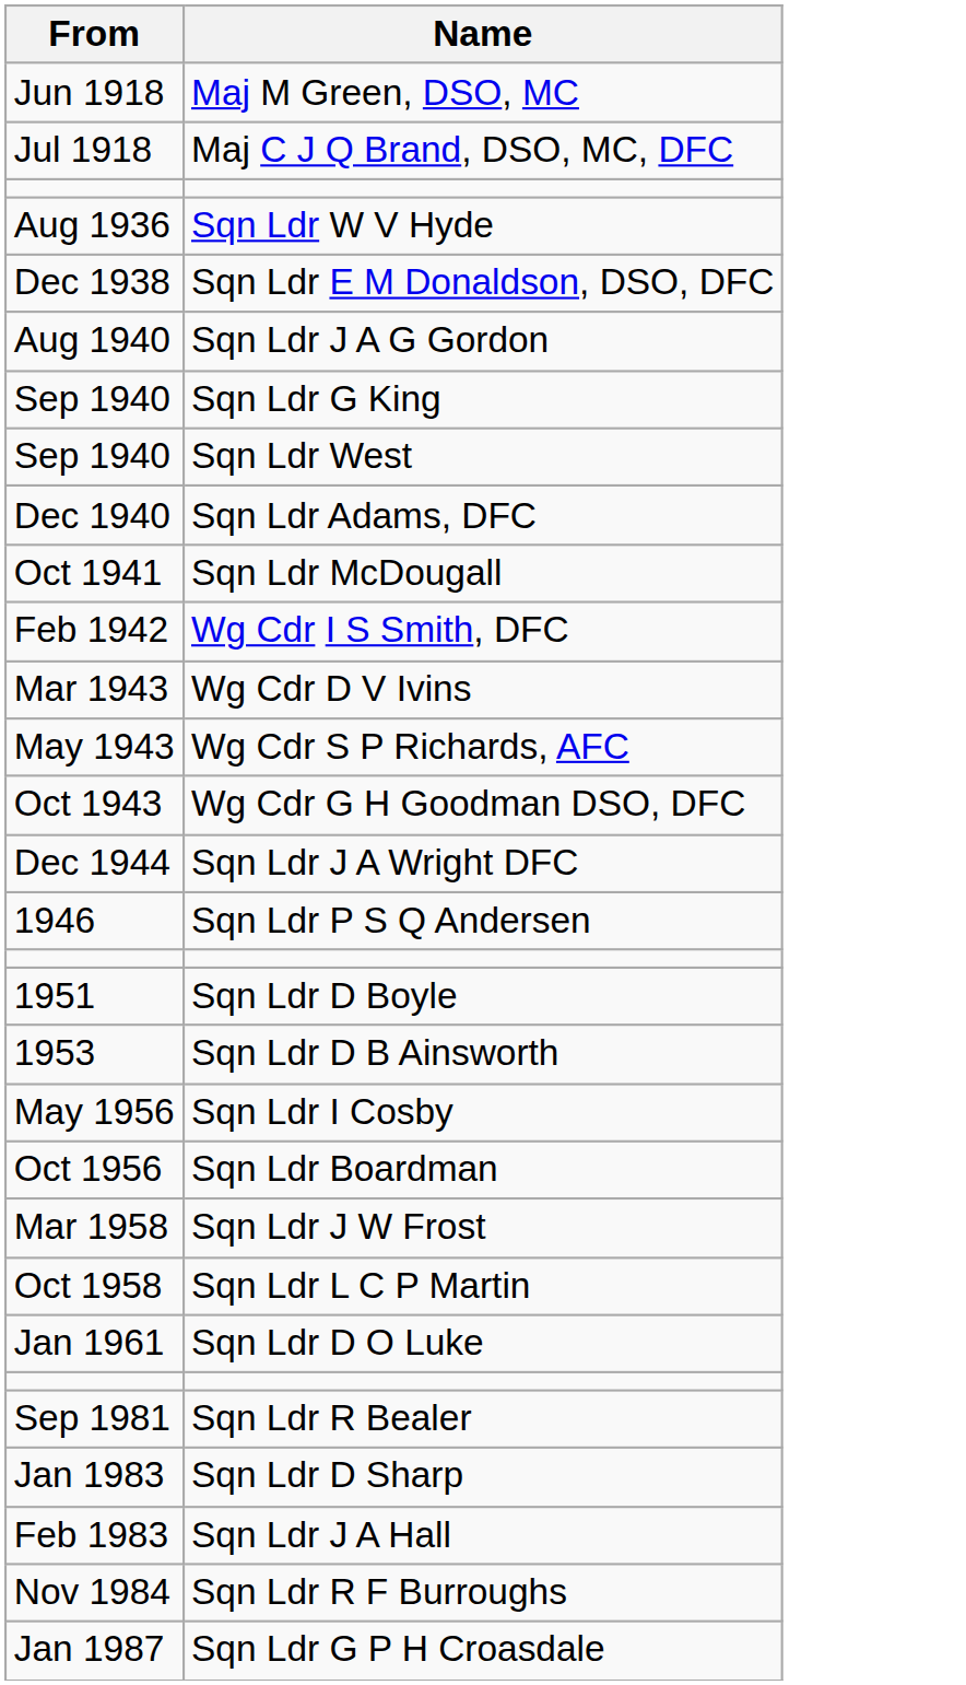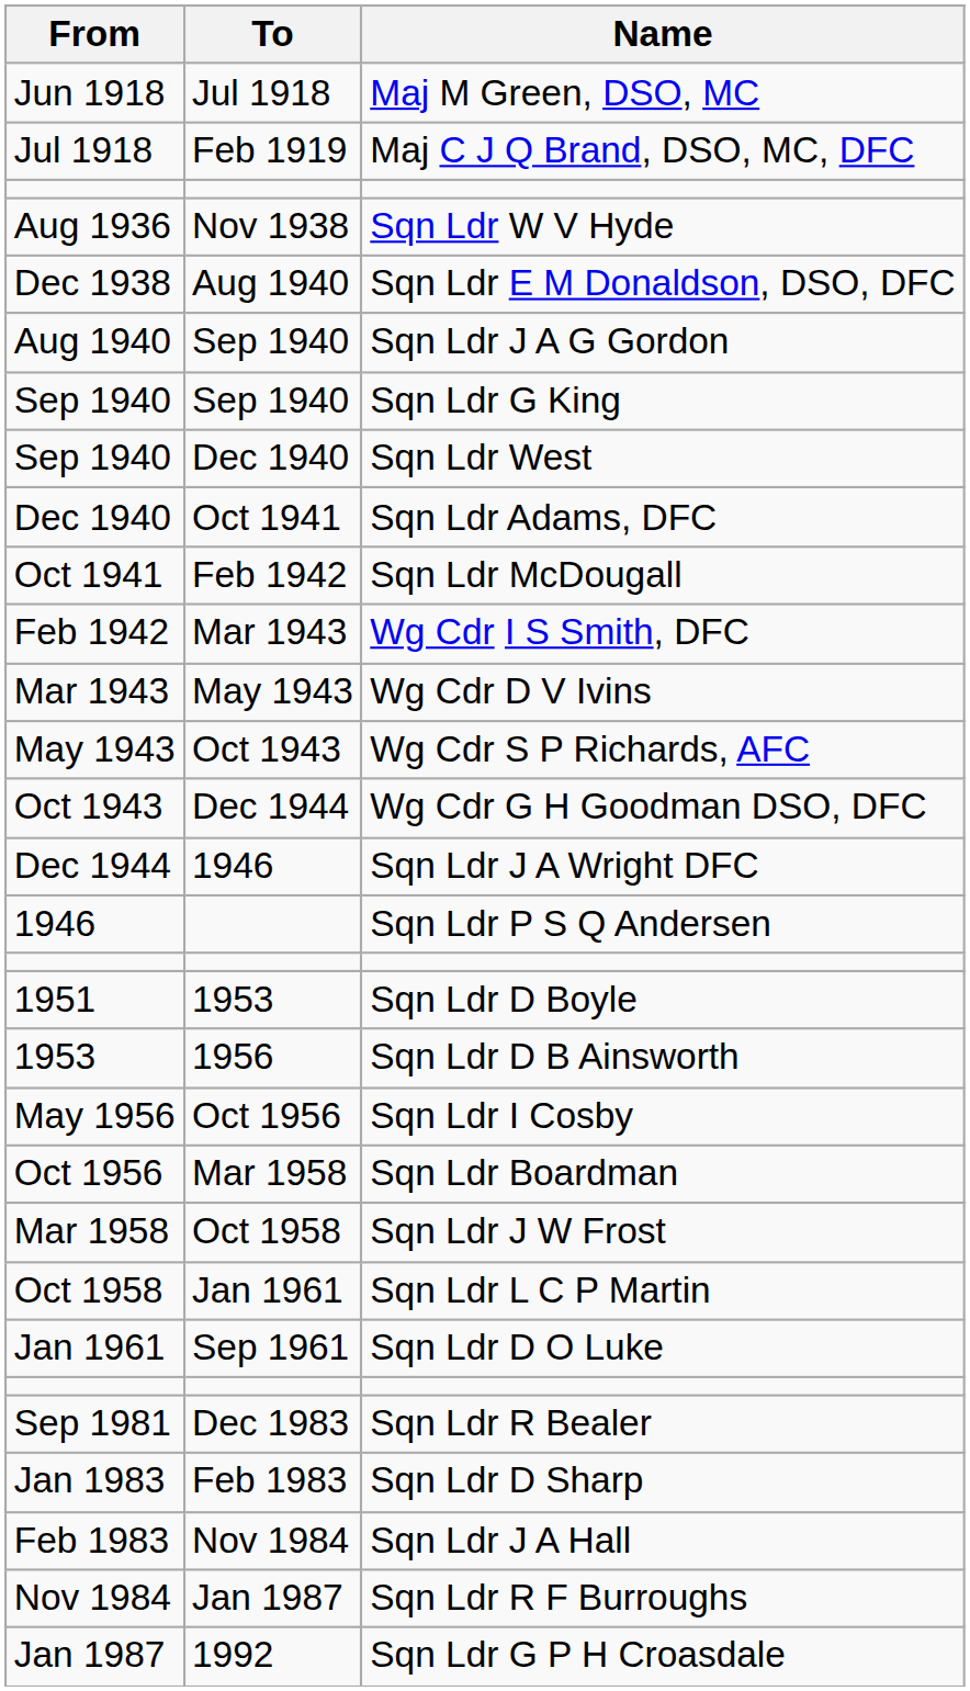 <table class="wikitable">
 <tr>
 <th>From</th>
+<th>To</th>
 <th>Name</th>
 </tr>
 <tr>
 <td>Jun 1918</td>
+<td>Jul 1918</td>
 <td><a href='#'>Maj</a> M Green, <a href='#'>DSO</a>, <a href='#'>MC</a></td>
 </tr>
 <tr>
 <td>Jul 1918</td>
+<td>Feb 1919</td>
 <td>Maj <a href='#'>C J Q Brand</a>, DSO, MC, <a href='#'>DFC</a></td>
 </tr>
 <tr>
 <td></td>
 <td></td>
+<td></td>
 </tr>
 <tr>
 <td>Aug 1936</td>
+<td>Nov 1938</td>
 <td><a href='#'>Sqn Ldr</a> W V Hyde</td>
 </tr>
 <tr>
 <td>Dec 1938</td>
+<td>Aug 1940</td>
 <td>Sqn Ldr <a href='#'>E M Donaldson</a>, DSO, DFC</td>
 </tr>
 <tr>
 <td>Aug 1940</td>
+<td>Sep 1940</td>
 <td>Sqn Ldr J A G Gordon</td>
 </tr>
 <tr>
+<td>Sep 1940</td>
 <td>Sep 1940</td>
 <td>Sqn Ldr G King</td>
 </tr>
 <tr>
 <td>Sep 1940</td>
+<td>Dec 1940</td>
 <td>Sqn Ldr West</td>
 </tr>
 <tr>
 <td>Dec 1940</td>
+<td>Oct 1941</td>
 <td>Sqn Ldr Adams, DFC</td>
 </tr>
 <tr>
 <td>Oct 1941</td>
+<td>Feb 1942</td>
 <td>Sqn Ldr McDougall</td>
 </tr>
 <tr>
 <td>Feb 1942</td>
+<td>Mar 1943</td>
 <td><a href='#'>Wg Cdr</a> <a href='#'>I S Smith</a>, DFC</td>
 </tr>
 <tr>
 <td>Mar 1943</td>
+<td>May 1943</td>
 <td>Wg Cdr D V Ivins</td>
 </tr>
 <tr>
 <td>May 1943</td>
+<td>Oct 1943</td>
 <td>Wg Cdr S P Richards, <a href='#'>AFC</a></td>
 </tr>
 <tr>
 <td>Oct 1943</td>
+<td>Dec 1944</td>
 <td>Wg Cdr G H Goodman DSO, DFC</td>
 </tr>
 <tr>
 <td>Dec 1944</td>
+<td>1946</td>
 <td>Sqn Ldr J A Wright DFC</td>
 </tr>
 <tr>
 <td>1946</td>
+<td></td>
 <td>Sqn Ldr P S Q Andersen</td>
 </tr>
 <tr>
 <td></td>
 <td></td>
+<td></td>
 </tr>
 <tr>
 <td>1951</td>
+<td>1953</td>
 <td>Sqn Ldr D Boyle</td>
 </tr>
 <tr>
 <td>1953</td>
+<td>1956</td>
 <td>Sqn Ldr D B Ainsworth</td>
 </tr>
 <tr>
 <td>May 1956</td>
+<td>Oct 1956</td>
 <td>Sqn Ldr I Cosby</td>
 </tr>
 <tr>
 <td>Oct 1956</td>
+<td>Mar 1958</td>
 <td>Sqn Ldr Boardman</td>
 </tr>
 <tr>
 <td>Mar 1958</td>
+<td>Oct 1958</td>
 <td>Sqn Ldr J W Frost</td>
 </tr>
 <tr>
 <td>Oct 1958</td>
+<td>Jan 1961</td>
 <td>Sqn Ldr L C P Martin</td>
 </tr>
 <tr>
 <td>Jan 1961</td>
+<td>Sep 1961</td>
 <td>Sqn Ldr D O Luke</td>
 </tr>
 <tr>
 <td></td>
 <td></td>
+<td></td>
 </tr>
 <tr>
 <td>Sep 1981</td>
+<td>Dec 1983</td>
 <td>Sqn Ldr R Bealer</td>
 </tr>
 <tr>
 <td>Jan 1983</td>
+<td>Feb 1983</td>
 <td>Sqn Ldr D Sharp</td>
 </tr>
 <tr>
 <td>Feb 1983</td>
+<td>Nov 1984</td>
 <td>Sqn Ldr J A Hall</td>
 </tr>
 <tr>
 <td>Nov 1984</td>
+<td>Jan 1987</td>
 <td>Sqn Ldr R F Burroughs</td>
 </tr>
 <tr>
 <td>Jan 1987</td>
+<td>1992</td>
 <td>Sqn Ldr G P H Croasdale</td>
 </tr>
 </table>
